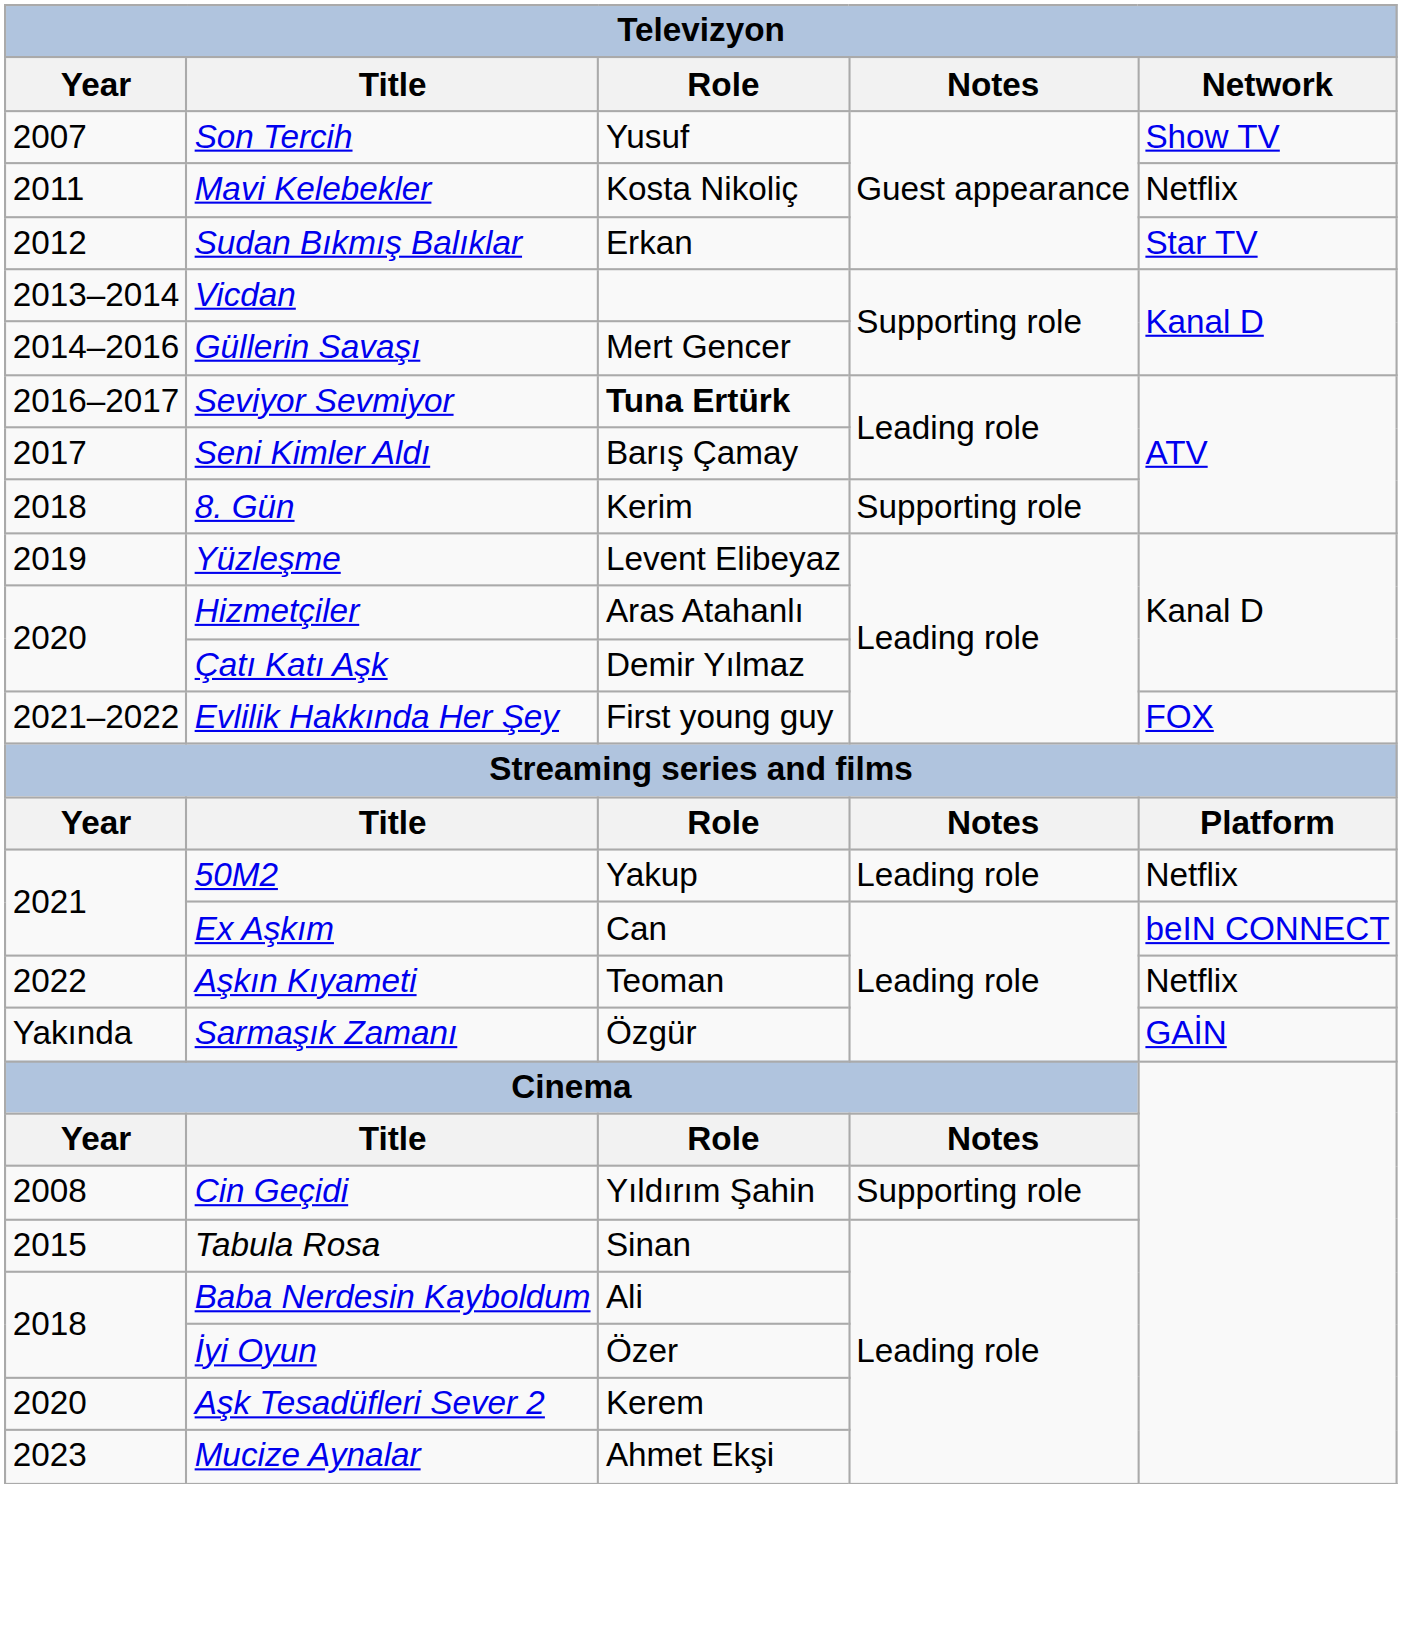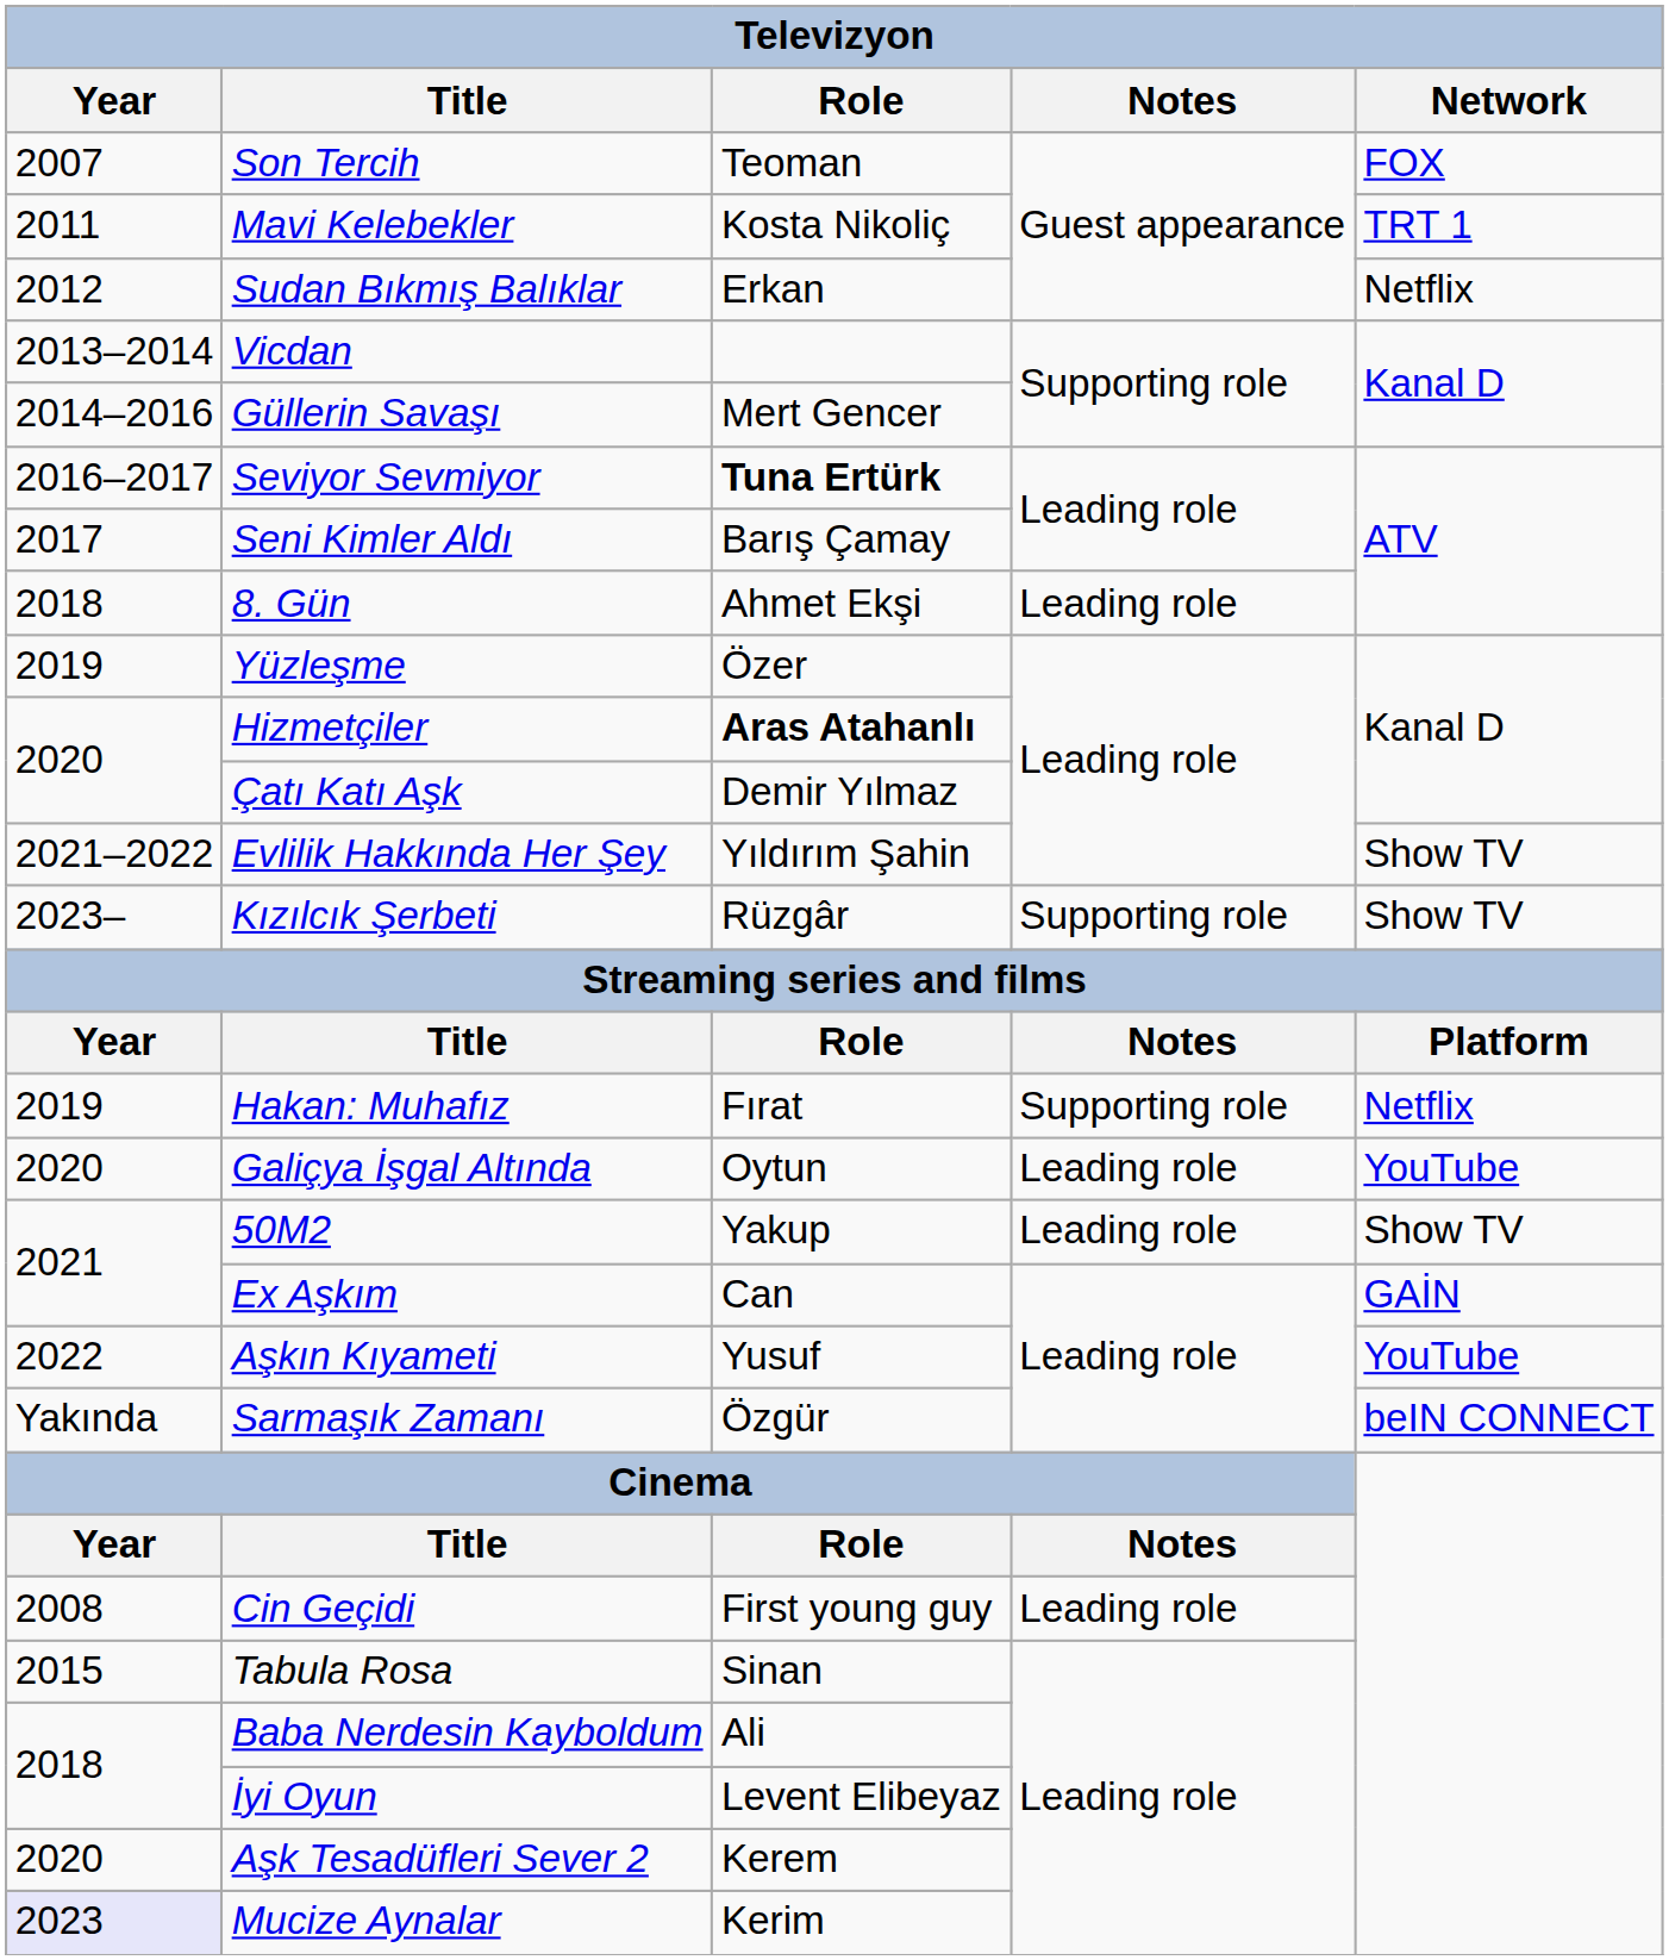 <table class="wikitable">
 <tr>
 <th colspan="5" style="background:LightSteelBlue">Televizyon</th>
 </tr>
 <tr>
 <th>Year</th>
 <th>Title</th>
 <th>Role</th>
 <th>Notes</th>
 <th>Network</th>
 </tr>
 <tr>
 <td>2007</td>
 <td><em><a href='#'>Son Tercih</a></em></td>
-<td>Yusuf</td>
+<td>Teoman</td>
 <td rowspan="3">Guest appearance</td>
-<td><a href='#'>Show TV</a></td>
+<td><a href='#'>FOX</a></td>
 </tr>
 <tr>
 <td>2011</td>
 <td><em><a href='#'>Mavi Kelebekler</a></em></td>
 <td>Kosta Nikoliç</td>
-<td>Netflix</td>
+<td><a href='#'>TRT 1</a></td>
 </tr>
 <tr>
 <td>2012</td>
 <td><em><a href='#'>Sudan Bıkmış Balıklar</a></em></td>
 <td>Erkan</td>
-<td><a href='#'>Star TV</a></td>
+<td>Netflix</td>
 </tr>
 <tr>
 <td>2013–2014</td>
 <td><a href='#'><em>Vicdan</em></a></td>
 <td></td>
 <td rowspan="2">Supporting role</td>
 <td rowspan="2"><a href='#'>Kanal D</a></td>
 </tr>
 <tr>
 <td>2014–2016</td>
 <td><em><a href='#'>Güllerin Savaşı</a></em></td>
 <td>Mert Gencer</td>
 </tr>
 <tr>
 <td>2016–2017</td>
 <td><em><a href='#'>Seviyor Sevmiyor</a></em></td>
 <td><strong>Tuna Ertürk</strong></td>
 <td rowspan="2">Leading role</td>
 <td rowspan="3"><a href='#'>ATV</a></td>
 </tr>
 <tr>
 <td>2017</td>
 <td><em><a href='#'>Seni Kimler Aldı</a></em></td>
 <td>Barış Çamay</td>
 </tr>
 <tr>
 <td>2018</td>
 <td><a href='#'><em>8. Gün</em></a></td>
-<td>Kerim</td>
-<td>Supporting role</td>
+<td>Ahmet Ekşi</td>
+<td>Leading role</td>
 </tr>
 <tr>
 <td>2019</td>
 <td><em><a href='#'>Yüzleşme</a></em></td>
-<td>Levent Elibeyaz</td>
+<td>Özer</td>
 <td rowspan="4">Leading role</td>
 <td rowspan="3">Kanal D</td>
 </tr>
 <tr>
 <td rowspan="2">2020</td>
 <td><em><a href='#'>Hizmetçiler</a></em></td>
-<td>Aras Atahanlı</td>
+<td><strong>Aras Atahanlı</strong></td>
 </tr>
 <tr>
 <td><em><a href='#'>Çatı Katı Aşk</a></em></td>
 <td>Demir Yılmaz</td>
 </tr>
 <tr>
 <td>2021–2022</td>
 <td><em><a href='#'>Evlilik Hakkında Her Şey</a></em></td>
-<td>First young guy</td>
-<td><a href='#'>FOX</a></td>
+<td>Yıldırım Şahin</td>
+<td>Show TV</td>
+</tr>
+<tr>
+<td>2023–</td>
+<td><em><a href='#'>Kızılcık Şerbeti</a></em></td>
+<td>Rüzgâr</td>
+<td>Supporting role</td>
+<td>Show TV</td>
 </tr>
 <tr>
 <th colspan="5" style="background:LightSteelBlue">Streaming series and films</th>
 </tr>
 <tr>
 <th>Year</th>
 <th>Title</th>
 <th>Role</th>
 <th>Notes</th>
 <th>Platform</th>
 </tr>
 <tr>
+<td>2019</td>
+<td><em><a href='#'>Hakan: Muhafız</a></em></td>
+<td>Fırat</td>
+<td>Supporting role</td>
+<td><a href='#'>Netflix</a></td>
+</tr>
+<tr>
+<td>2020</td>
+<td><em><a href='#'>Galiçya İşgal Altında</a></em></td>
+<td>Oytun</td>
+<td>Leading role</td>
+<td><a href='#'>YouTube</a></td>
+</tr>
+<tr>
 <td rowspan="2">2021</td>
 <td><em><a href='#'>50M2</a></em></td>
 <td>Yakup</td>
 <td>Leading role</td>
-<td>Netflix</td>
+<td>Show TV</td>
 </tr>
 <tr>
 <td><a href='#'><em>Ex Aşkım</em></a></td>
 <td>Can</td>
 <td rowspan="3">Leading role</td>
-<td><a href='#'>beIN CONNECT</a></td>
+<td><a href='#'>GAİN</a></td>
 </tr>
 <tr>
 <td>2022</td>
 <td><em><a href='#'>Aşkın Kıyameti</a></em></td>
-<td>Teoman</td>
-<td>Netflix</td>
+<td>Yusuf</td>
+<td><a href='#'>YouTube</a></td>
 </tr>
 <tr>
 <td>Yakında</td>
 <td><em><a href='#'>Sarmaşık Zamanı</a></em></td>
 <td>Özgür</td>
-<td><a href='#'>GAİN</a></td>
+<td><a href='#'>beIN CONNECT</a></td>
 </tr>
 <tr>
 <th colspan="4" style="background:LightSteelBlue">Cinema</th>
 </tr>
 <tr>
 <th>Year</th>
 <th>Title</th>
 <th>Role</th>
 <th>Notes</th>
 </tr>
 <tr>
 <td>2008</td>
 <td><em><a href='#'>Cin Geçidi</a></em></td>
-<td>Yıldırım Şahin</td>
-<td>Supporting role</td>
+<td>First young guy</td>
+<td>Leading role</td>
 </tr>
 <tr>
 <td>2015</td>
 <td><em>Tabula Rosa</em></td>
 <td>Sinan</td>
 <td rowspan="5">Leading role</td>
 </tr>
 <tr>
 <td rowspan="2">2018</td>
 <td><em><a href='#'>Baba Nerdesin Kayboldum</a></em></td>
 <td>Ali</td>
 </tr>
 <tr>
 <td><em><a href='#'>İyi Oyun</a></em></td>
-<td>Özer</td>
+<td>Levent Elibeyaz</td>
 </tr>
 <tr>
 <td>2020</td>
 <td><em><a href='#'>Aşk Tesadüfleri Sever 2</a></em></td>
 <td>Kerem</td>
 </tr>
 <tr>
-<td>2023</td>
+<td style="background: lavender;">2023</td>
 <td><em><a href='#'>Mucize Aynalar</a></em></td>
-<td>Ahmet Ekşi</td>
+<td>Kerim</td>
 </tr>
 </table>
